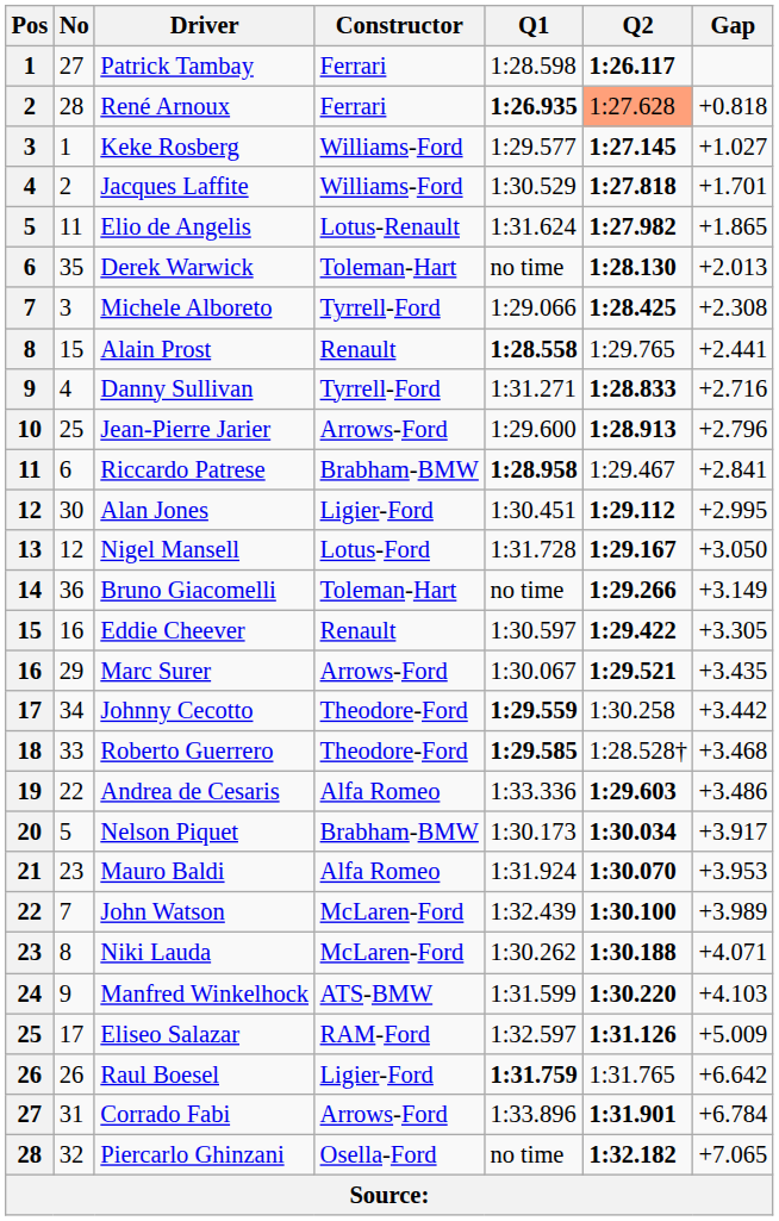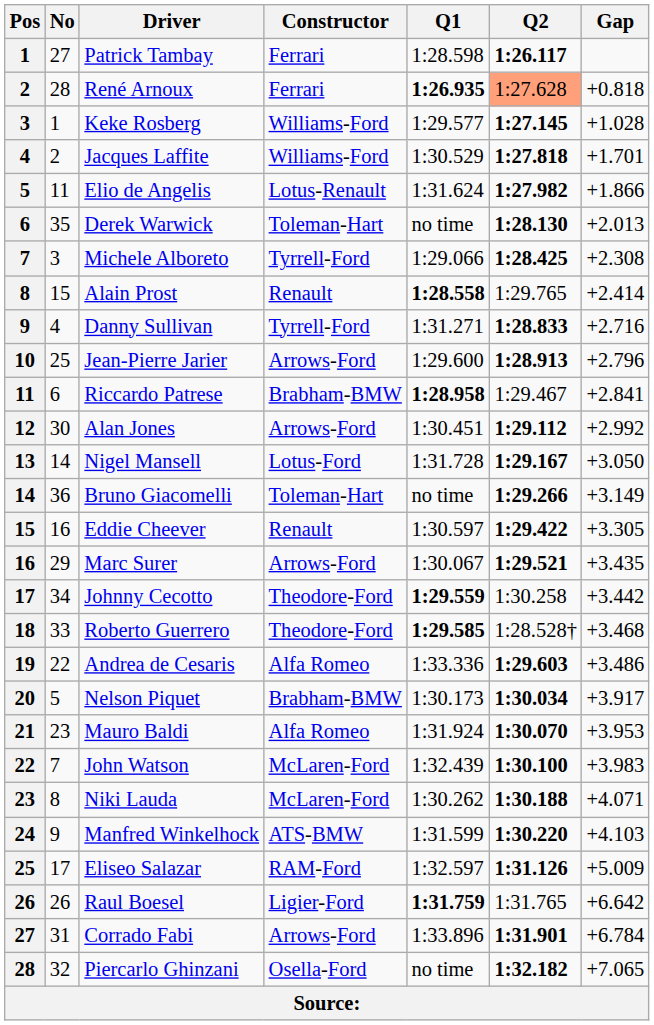 <table class="wikitable sortable" style="font-size: 95%">
 <tr>
 <th>Pos</th>
 <th>No</th>
 <th>Driver</th>
 <th>Constructor</th>
 <th>Q1</th>
 <th>Q2</th>
 <th>Gap</th>
 </tr>
 <tr>
 <th>1</th>
 <td>27</td>
 <td> <a href='#'>Patrick Tambay</a></td>
 <td><a href='#'>Ferrari</a></td>
 <td>1:28.598</td>
 <td><strong>1:26.117</strong></td>
 <td></td>
 </tr>
 <tr>
 <th>2</th>
 <td>28</td>
 <td> <a href='#'>René Arnoux</a></td>
 <td><a href='#'>Ferrari</a></td>
 <td><strong>1:26.935</strong></td>
 <td style="background: lightsalmon;">1:27.628</td>
 <td>+0.818</td>
 </tr>
 <tr>
 <th>3</th>
 <td>1</td>
 <td> <a href='#'>Keke Rosberg</a></td>
 <td><a href='#'>Williams</a>-<a href='#'>Ford</a></td>
 <td>1:29.577</td>
 <td><strong>1:27.145</strong></td>
-<td>+1.027</td>
+<td>+1.028</td>
 </tr>
 <tr>
 <th>4</th>
 <td>2</td>
 <td> <a href='#'>Jacques Laffite</a></td>
 <td><a href='#'>Williams</a>-<a href='#'>Ford</a></td>
 <td>1:30.529</td>
 <td><strong>1:27.818</strong></td>
 <td>+1.701</td>
 </tr>
 <tr>
 <th>5</th>
 <td>11</td>
 <td> <a href='#'>Elio de Angelis</a></td>
 <td><a href='#'>Lotus</a>-<a href='#'>Renault</a></td>
 <td>1:31.624</td>
 <td><strong>1:27.982</strong></td>
-<td>+1.865</td>
+<td>+1.866</td>
 </tr>
 <tr>
 <th>6</th>
 <td>35</td>
 <td> <a href='#'>Derek Warwick</a></td>
 <td><a href='#'>Toleman</a>-<a href='#'>Hart</a></td>
 <td>no time</td>
 <td><strong>1:28.130</strong></td>
 <td>+2.013</td>
 </tr>
 <tr>
 <th>7</th>
 <td>3</td>
 <td> <a href='#'>Michele Alboreto</a></td>
 <td><a href='#'>Tyrrell</a>-<a href='#'>Ford</a></td>
 <td>1:29.066</td>
 <td><strong>1:28.425</strong></td>
 <td>+2.308</td>
 </tr>
 <tr>
 <th>8</th>
 <td>15</td>
 <td> <a href='#'>Alain Prost</a></td>
 <td><a href='#'>Renault</a></td>
 <td><strong>1:28.558</strong></td>
 <td>1:29.765</td>
-<td>+2.441</td>
+<td>+2.414</td>
 </tr>
 <tr>
 <th>9</th>
 <td>4</td>
 <td> <a href='#'>Danny Sullivan</a></td>
 <td><a href='#'>Tyrrell</a>-<a href='#'>Ford</a></td>
 <td>1:31.271</td>
 <td><strong>1:28.833</strong></td>
 <td>+2.716</td>
 </tr>
 <tr>
 <th>10</th>
 <td>25</td>
 <td> <a href='#'>Jean-Pierre Jarier</a></td>
 <td><a href='#'>Arrows</a>-<a href='#'>Ford</a></td>
 <td>1:29.600</td>
 <td><strong>1:28.913</strong></td>
 <td>+2.796</td>
 </tr>
 <tr>
 <th>11</th>
 <td>6</td>
 <td> <a href='#'>Riccardo Patrese</a></td>
 <td><a href='#'>Brabham</a>-<a href='#'>BMW</a></td>
 <td><strong>1:28.958</strong></td>
 <td>1:29.467</td>
 <td>+2.841</td>
 </tr>
 <tr>
 <th>12</th>
 <td>30</td>
 <td> <a href='#'>Alan Jones</a></td>
-<td><a href='#'>Ligier</a>-<a href='#'>Ford</a></td>
+<td><a href='#'>Arrows</a>-<a href='#'>Ford</a></td>
 <td>1:30.451</td>
 <td><strong>1:29.112</strong></td>
-<td>+2.995</td>
+<td>+2.992</td>
 </tr>
 <tr>
 <th>13</th>
-<td>12</td>
+<td>14</td>
 <td> <a href='#'>Nigel Mansell</a></td>
 <td><a href='#'>Lotus</a>-<a href='#'>Ford</a></td>
 <td>1:31.728</td>
 <td><strong>1:29.167</strong></td>
 <td>+3.050</td>
 </tr>
 <tr>
 <th>14</th>
 <td>36</td>
 <td> <a href='#'>Bruno Giacomelli</a></td>
 <td><a href='#'>Toleman</a>-<a href='#'>Hart</a></td>
 <td>no time</td>
 <td><strong>1:29.266</strong></td>
 <td>+3.149</td>
 </tr>
 <tr>
 <th>15</th>
 <td>16</td>
 <td> <a href='#'>Eddie Cheever</a></td>
 <td><a href='#'>Renault</a></td>
 <td>1:30.597</td>
 <td><strong>1:29.422</strong></td>
 <td>+3.305</td>
 </tr>
 <tr>
 <th>16</th>
 <td>29</td>
 <td> <a href='#'>Marc Surer</a></td>
 <td><a href='#'>Arrows</a>-<a href='#'>Ford</a></td>
 <td>1:30.067</td>
 <td><strong>1:29.521</strong></td>
 <td>+3.435</td>
 </tr>
 <tr>
 <th>17</th>
 <td>34</td>
 <td> <a href='#'>Johnny Cecotto</a></td>
 <td><a href='#'>Theodore</a>-<a href='#'>Ford</a></td>
 <td><strong>1:29.559</strong></td>
 <td>1:30.258</td>
 <td>+3.442</td>
 </tr>
 <tr>
 <th>18</th>
 <td>33</td>
 <td> <a href='#'>Roberto Guerrero</a></td>
 <td><a href='#'>Theodore</a>-<a href='#'>Ford</a></td>
 <td><strong>1:29.585</strong></td>
 <td>1:28.528†</td>
 <td>+3.468</td>
 </tr>
 <tr>
 <th>19</th>
 <td>22</td>
 <td> <a href='#'>Andrea de Cesaris</a></td>
 <td><a href='#'>Alfa Romeo</a></td>
 <td>1:33.336</td>
 <td><strong>1:29.603</strong></td>
 <td>+3.486</td>
 </tr>
 <tr>
 <th>20</th>
 <td>5</td>
 <td> <a href='#'>Nelson Piquet</a></td>
 <td><a href='#'>Brabham</a>-<a href='#'>BMW</a></td>
 <td>1:30.173</td>
 <td><strong>1:30.034</strong></td>
 <td>+3.917</td>
 </tr>
 <tr>
 <th>21</th>
 <td>23</td>
 <td> <a href='#'>Mauro Baldi</a></td>
 <td><a href='#'>Alfa Romeo</a></td>
 <td>1:31.924</td>
 <td><strong>1:30.070</strong></td>
 <td>+3.953</td>
 </tr>
 <tr>
 <th>22</th>
 <td>7</td>
 <td> <a href='#'>John Watson</a></td>
 <td><a href='#'>McLaren</a>-<a href='#'>Ford</a></td>
 <td>1:32.439</td>
 <td><strong>1:30.100</strong></td>
-<td>+3.989</td>
+<td>+3.983</td>
 </tr>
 <tr>
 <th>23</th>
 <td>8</td>
 <td> <a href='#'>Niki Lauda</a></td>
 <td><a href='#'>McLaren</a>-<a href='#'>Ford</a></td>
 <td>1:30.262</td>
 <td><strong>1:30.188</strong></td>
 <td>+4.071</td>
 </tr>
 <tr>
 <th>24</th>
 <td>9</td>
 <td> <a href='#'>Manfred Winkelhock</a></td>
 <td><a href='#'>ATS</a>-<a href='#'>BMW</a></td>
 <td>1:31.599</td>
 <td><strong>1:30.220</strong></td>
 <td>+4.103</td>
 </tr>
 <tr>
 <th>25</th>
 <td>17</td>
 <td> <a href='#'>Eliseo Salazar</a></td>
 <td><a href='#'>RAM</a>-<a href='#'>Ford</a></td>
 <td>1:32.597</td>
 <td><strong>1:31.126</strong></td>
 <td>+5.009</td>
 </tr>
 <tr>
 <th>26</th>
 <td>26</td>
 <td> <a href='#'>Raul Boesel</a></td>
 <td><a href='#'>Ligier</a>-<a href='#'>Ford</a></td>
 <td><strong>1:31.759</strong></td>
 <td>1:31.765</td>
 <td>+6.642</td>
 </tr>
 <tr>
 <th>27</th>
 <td>31</td>
 <td> <a href='#'>Corrado Fabi</a></td>
 <td><a href='#'>Arrows</a>-<a href='#'>Ford</a></td>
 <td>1:33.896</td>
 <td><strong>1:31.901</strong></td>
 <td>+6.784</td>
 </tr>
 <tr>
 <th>28</th>
 <td>32</td>
 <td> <a href='#'>Piercarlo Ghinzani</a></td>
 <td><a href='#'>Osella</a>-<a href='#'>Ford</a></td>
 <td>no time</td>
 <td><strong>1:32.182</strong></td>
 <td>+7.065</td>
 </tr>
 <tr>
 <th colspan="7" style="text-align: center">Source: </th>
 </tr>
 </table>
